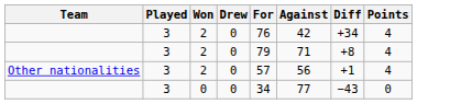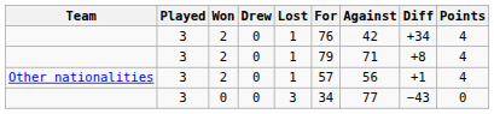 <table class="wikitable" style="text-align:center">
 <tr>
 <th>Team</th>
 <th>Played</th>
 <th>Won</th>
 <th>Drew</th>
+<th>Lost</th>
 <th>For</th>
 <th>Against</th>
 <th>Diff</th>
 <th>Points</th>
 </tr>
 <tr>
 <td align=left></td>
 <td>3</td>
 <td>2</td>
 <td>0</td>
+<td>1</td>
 <td>76</td>
 <td>42</td>
 <td>+34</td>
 <td>4</td>
 </tr>
 <tr>
 <td align=left></td>
 <td>3</td>
 <td>2</td>
 <td>0</td>
+<td>1</td>
 <td>79</td>
 <td>71</td>
 <td>+8</td>
 <td>4</td>
 </tr>
 <tr>
 <td align=left> <a href='#'>Other nationalities</a></td>
 <td>3</td>
 <td>2</td>
 <td>0</td>
+<td>1</td>
 <td>57</td>
 <td>56</td>
 <td>+1</td>
 <td>4</td>
 </tr>
 <tr>
 <td align=left></td>
 <td>3</td>
 <td>0</td>
 <td>0</td>
+<td>3</td>
 <td>34</td>
 <td>77</td>
 <td>−43</td>
 <td>0</td>
 </tr>
 </table>
